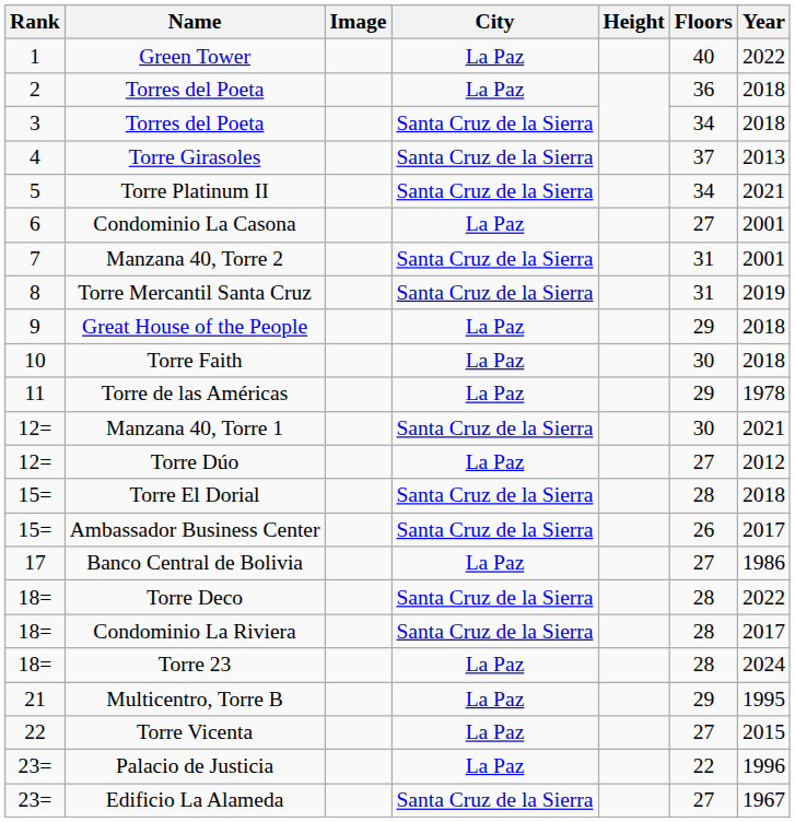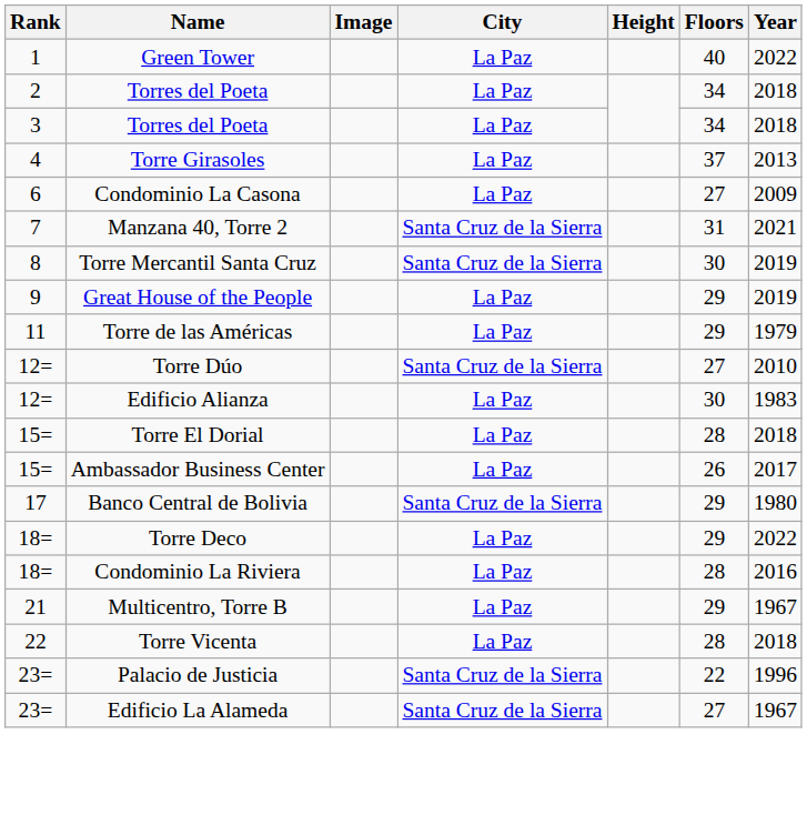 <table class="wikitable sortable" style="text-align:center">
 <tr>
 <th>Rank</th>
 <th>Name</th>
 <th>Image</th>
 <th>City</th>
 <th>Height</th>
 <th>Floors</th>
 <th>Year</th>
 </tr>
 <tr>
 <td>1</td>
 <td><a href='#'>Green Tower</a></td>
 <td></td>
 <td><a href='#'>La Paz</a></td>
 <td></td>
 <td>40</td>
 <td>2022</td>
 </tr>
 <tr>
 <td>2</td>
 <td><a href='#'>Torres del Poeta<br></a></td>
 <td></td>
 <td><a href='#'>La Paz</a></td>
 <td rowspan=2></td>
-<td>36</td>
+<td>34</td>
 <td>2018</td>
 </tr>
 <tr>
 <td>3</td>
 <td><a href='#'>Torres del Poeta<br></a></td>
 <td></td>
-<td><a href='#'>Santa Cruz de la Sierra</a></td>
+<td><a href='#'>La Paz</a></td>
 <td>34</td>
 <td>2018</td>
 </tr>
 <tr>
 <td>4</td>
 <td><a href='#'>Torre Girasoles</a></td>
 <td></td>
-<td><a href='#'>Santa Cruz de la Sierra</a></td>
+<td><a href='#'>La Paz</a></td>
 <td></td>
 <td>37</td>
 <td>2013</td>
-</tr>
-<tr>
-<td>5</td>
-<td>Torre Platinum II</td>
-<td></td>
-<td><a href='#'>Santa Cruz de la Sierra</a></td>
-<td></td>
-<td>34</td>
-<td>2021</td>
 </tr>
 <tr>
 <td>6</td>
 <td>Condominio La Casona</td>
 <td></td>
 <td><a href='#'>La Paz</a></td>
 <td></td>
 <td>27</td>
-<td>2001</td>
+<td>2009</td>
 </tr>
 <tr>
 <td>7</td>
 <td>Manzana 40, Torre 2</td>
 <td></td>
 <td><a href='#'>Santa Cruz de la Sierra</a></td>
 <td></td>
 <td>31</td>
-<td>2001</td>
+<td>2021</td>
 </tr>
 <tr>
 <td>8</td>
 <td>Torre Mercantil Santa Cruz</td>
 <td></td>
 <td><a href='#'>Santa Cruz de la Sierra</a></td>
 <td></td>
-<td>31</td>
+<td>30</td>
 <td>2019</td>
 </tr>
 <tr>
 <td>9</td>
 <td><a href='#'>Great House of the People</a></td>
 <td></td>
 <td><a href='#'>La Paz</a></td>
 <td></td>
 <td>29</td>
-<td>2018</td>
-</tr>
-<tr>
-<td>10</td>
-<td>Torre Faith</td>
-<td></td>
-<td><a href='#'>La Paz</a></td>
-<td></td>
-<td>30</td>
-<td>2018</td>
+<td>2019</td>
 </tr>
 <tr>
 <td>11</td>
 <td>Torre de las Américas</td>
 <td></td>
 <td><a href='#'>La Paz</a></td>
 <td></td>
 <td>29</td>
-<td>1978</td>
-</tr>
-<tr>
-<td>12=</td>
-<td>Manzana 40, Torre 1</td>
-<td></td>
-<td><a href='#'>Santa Cruz de la Sierra</a></td>
-<td></td>
-<td>30</td>
-<td>2021</td>
+<td>1979</td>
 </tr>
 <tr>
 <td>12=</td>
 <td>Torre Dúo</td>
 <td></td>
+<td><a href='#'>Santa Cruz de la Sierra</a></td>
+<td></td>
+<td>27</td>
+<td>2010</td>
+</tr>
+<tr>
+<td>12=</td>
+<td>Edificio Alianza</td>
+<td></td>
 <td><a href='#'>La Paz</a></td>
 <td></td>
-<td>27</td>
-<td>2012</td>
+<td>30</td>
+<td>1983</td>
 </tr>
 <tr>
 <td>15=</td>
 <td>Torre El Dorial</td>
 <td></td>
-<td><a href='#'>Santa Cruz de la Sierra</a></td>
+<td><a href='#'>La Paz</a></td>
 <td></td>
 <td>28</td>
 <td>2018</td>
 </tr>
 <tr>
 <td>15=</td>
 <td>Ambassador Business Center</td>
 <td></td>
-<td><a href='#'>Santa Cruz de la Sierra</a></td>
+<td><a href='#'>La Paz</a></td>
 <td></td>
 <td>26</td>
 <td>2017</td>
 </tr>
 <tr>
 <td>17</td>
 <td>Banco Central de Bolivia</td>
 <td></td>
-<td><a href='#'>La Paz</a></td>
+<td><a href='#'>Santa Cruz de la Sierra</a></td>
 <td></td>
-<td>27</td>
-<td>1986</td>
+<td>29</td>
+<td>1980</td>
 </tr>
 <tr>
 <td>18=</td>
 <td>Torre Deco</td>
 <td></td>
-<td><a href='#'>Santa Cruz de la Sierra</a></td>
+<td><a href='#'>La Paz</a></td>
 <td></td>
-<td>28</td>
+<td>29</td>
 <td>2022</td>
 </tr>
 <tr>
 <td>18=</td>
 <td>Condominio La Riviera</td>
 <td></td>
-<td><a href='#'>Santa Cruz de la Sierra</a></td>
-<td></td>
-<td>28</td>
-<td>2017</td>
-</tr>
-<tr>
-<td>18=</td>
-<td>Torre 23</td>
-<td></td>
 <td><a href='#'>La Paz</a></td>
 <td></td>
 <td>28</td>
-<td>2024</td>
+<td>2016</td>
 </tr>
 <tr>
 <td>21</td>
 <td>Multicentro, Torre B</td>
 <td></td>
 <td><a href='#'>La Paz</a></td>
 <td></td>
 <td>29</td>
-<td>1995</td>
+<td>1967</td>
 </tr>
 <tr>
 <td>22</td>
 <td>Torre Vicenta</td>
 <td></td>
 <td><a href='#'>La Paz</a></td>
 <td></td>
-<td>27</td>
-<td>2015</td>
+<td>28</td>
+<td>2018</td>
 </tr>
 <tr>
 <td>23=</td>
 <td>Palacio de Justicia</td>
 <td></td>
-<td><a href='#'>La Paz</a></td>
+<td><a href='#'>Santa Cruz de la Sierra</a></td>
 <td></td>
 <td>22</td>
 <td>1996</td>
 </tr>
 <tr>
 <td>23=</td>
 <td>Edificio La Alameda</td>
 <td></td>
 <td><a href='#'>Santa Cruz de la Sierra</a></td>
 <td></td>
 <td>27</td>
 <td>1967</td>
 </tr>
 </table>
